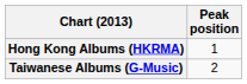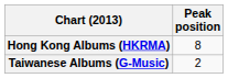 <table class="wikitable plainrowheaders sortable">
 <tr>
 <th>Chart (2013)</th>
 <th>Peak<br>position</th>
 </tr>
 <tr>
 <th scope="row">Hong Kong Albums (<a href='#'>HKRMA</a>)</th>
-<td style="text-align:center;">1</td>
+<td style="text-align:center;">8</td>
 </tr>
 <tr>
 <th scope="row">Taiwanese Albums (<a href='#'>G-Music</a>)</th>
 <td style="text-align:center;">2</td>
 </tr>
 </table>
